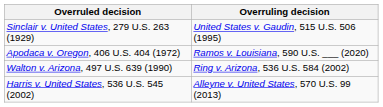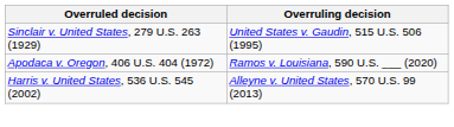 <table class="wikitable sortable collapsible" style="width:100%">
 <tr>
 <th width="50%">Overruled decision</th>
 <th width="50%">Overruling decision</th>
 </tr>
 <tr valign="top">
 <td><em><a href='#'>Sinclair v. United States</a></em>, 279 U.S. 263 (1929)</td>
 <td><em><a href='#'>United States v. Gaudin</a></em>, 515 U.S. 506 (1995)</td>
 </tr>
 <tr>
 <td><em><a href='#'>Apodaca v. Oregon</a></em>, 406 U.S. 404 (1972)</td>
 <td><em><a href='#'>Ramos v. Louisiana</a></em>, 590 U.S. ___ (2020)</td>
 </tr>
 <tr>
-<td><em><a href='#'>Walton v. Arizona</a></em>, 497 U.S. 639 (1990)</td>
-<td><em><a href='#'>Ring v. Arizona</a></em>, 536 U.S. 584 (2002)</td>
-</tr>
-<tr>
 <td><em><a href='#'>Harris v. United States</a></em>, 536 U.S. 545 (2002)</td>
 <td><em><a href='#'>Alleyne v. United States</a></em>, 570 U.S. 99 (2013)</td>
 </tr>
 </table>
